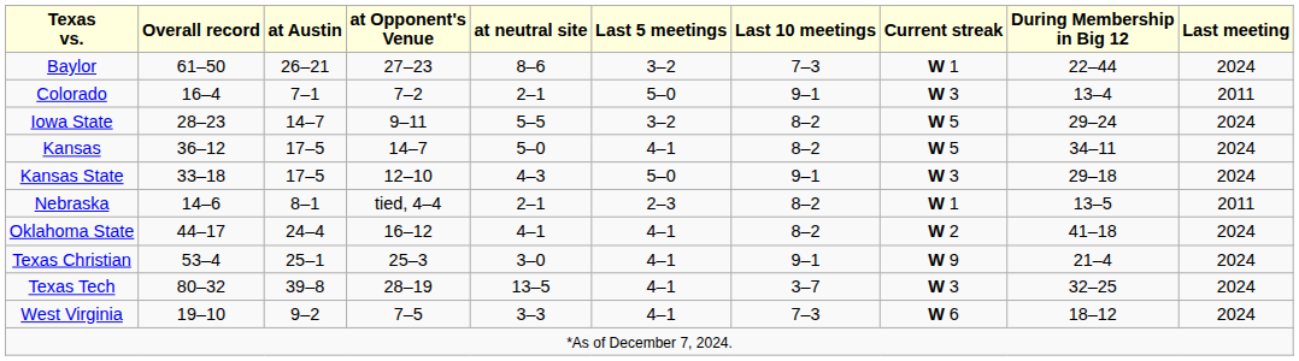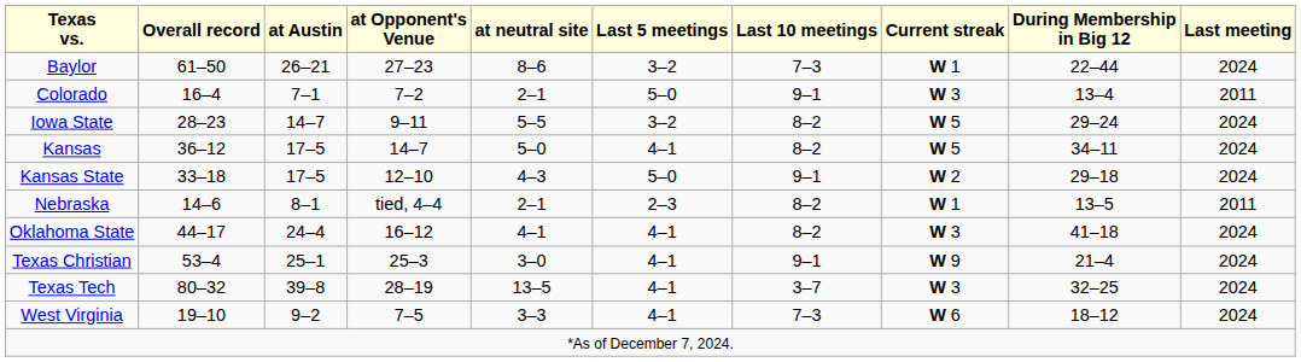 <table class="wikitable" style="text-align:center; font-size:95%">
 <tr>
 <th style="background: #ffffdd;">Texas<br>vs.</th>
 <th style="background: #ffffdd;">Overall record</th>
 <th style="background: #ffffdd;">at Austin</th>
 <th style="background: #ffffdd;">at Opponent's<br> Venue</th>
 <th style="background: #ffffdd;">at neutral site</th>
 <th style="background: #ffffdd;">Last 5 meetings</th>
 <th style="background: #ffffdd;">Last 10 meetings</th>
 <th style="background: #ffffdd;">Current streak</th>
 <th style="background: #ffffdd;">During Membership<br>in Big 12</th>
 <th style="background: #ffffdd;">Last meeting</th>
 </tr>
 <tr>
 <td><a href='#'>Baylor</a></td>
 <td>61–50</td>
 <td>26–21</td>
 <td>27–23</td>
 <td>8–6</td>
 <td>3–2</td>
 <td>7–3</td>
 <td><strong>W</strong> 1</td>
 <td>22–44</td>
 <td>2024</td>
 </tr>
 <tr>
 <td><a href='#'>Colorado</a></td>
 <td>16–4</td>
 <td>7–1</td>
 <td>7–2</td>
 <td>2–1</td>
 <td>5–0</td>
 <td>9–1</td>
 <td><strong>W</strong> 3</td>
 <td>13–4</td>
 <td>2011</td>
 </tr>
 <tr>
 <td><a href='#'>Iowa State</a></td>
 <td>28–23</td>
 <td>14–7</td>
 <td>9–11</td>
 <td>5–5</td>
 <td>3–2</td>
 <td>8–2</td>
 <td><strong>W</strong> 5</td>
 <td>29–24</td>
 <td>2024</td>
 </tr>
 <tr>
 <td><a href='#'>Kansas</a></td>
 <td>36–12</td>
 <td>17–5</td>
 <td>14–7</td>
 <td>5–0</td>
 <td>4–1</td>
 <td>8–2</td>
 <td><strong>W</strong> 5</td>
 <td>34–11</td>
 <td>2024</td>
 </tr>
 <tr>
 <td><a href='#'>Kansas State</a></td>
 <td>33–18</td>
 <td>17–5</td>
 <td>12–10</td>
 <td>4–3</td>
 <td>5–0</td>
 <td>9–1</td>
-<td><strong>W</strong> 3</td>
+<td><strong>W</strong> 2</td>
 <td>29–18</td>
 <td>2024</td>
 </tr>
 <tr>
 <td><a href='#'>Nebraska</a></td>
 <td>14–6</td>
 <td>8–1</td>
 <td>tied, 4–4</td>
 <td>2–1</td>
 <td>2–3</td>
 <td>8–2</td>
 <td><strong>W</strong> 1</td>
 <td>13–5</td>
 <td>2011</td>
 </tr>
 <tr>
 <td><a href='#'>Oklahoma State</a></td>
 <td>44–17</td>
 <td>24–4</td>
 <td>16–12</td>
 <td>4–1</td>
 <td>4–1</td>
 <td>8–2</td>
-<td><strong>W</strong> 2</td>
+<td><strong>W</strong> 3</td>
 <td>41–18</td>
 <td>2024</td>
 </tr>
 <tr>
 <td><a href='#'>Texas Christian</a></td>
 <td>53–4</td>
 <td>25–1</td>
 <td>25–3</td>
 <td>3–0</td>
 <td>4–1</td>
 <td>9–1</td>
 <td><strong>W</strong> 9</td>
 <td>21–4</td>
 <td>2024</td>
 </tr>
 <tr>
 <td><a href='#'>Texas Tech</a></td>
 <td>80–32</td>
 <td>39–8</td>
 <td>28–19</td>
 <td>13–5</td>
 <td>4–1</td>
 <td>3–7</td>
 <td><strong>W</strong> 3</td>
 <td>32–25</td>
 <td>2024</td>
 </tr>
 <tr>
 <td><a href='#'>West Virginia</a></td>
 <td>19–10</td>
 <td>9–2</td>
 <td>7–5</td>
 <td>3–3</td>
 <td>4–1</td>
 <td>7–3</td>
 <td><strong>W</strong> 6</td>
 <td>18–12</td>
 <td>2024</td>
 </tr>
 <tr>
 <td colspan="10"><small>*As of December 7, 2024.</small></td>
 </tr>
 </table>
